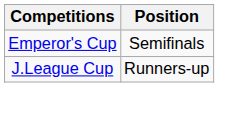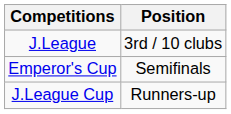 <table class="wikitable" style="text-align:center;">
 <tr>
 <th>Competitions</th>
 <th>Position</th>
+</tr>
+<tr>
+<td><a href='#'>J.League</a></td>
+<td>3rd / 10 clubs</td>
 </tr>
 <tr>
 <td><a href='#'>Emperor's Cup</a></td>
 <td>Semifinals</td>
 </tr>
 <tr>
 <td><a href='#'>J.League Cup</a></td>
 <td>Runners-up</td>
 </tr>
 </table>
